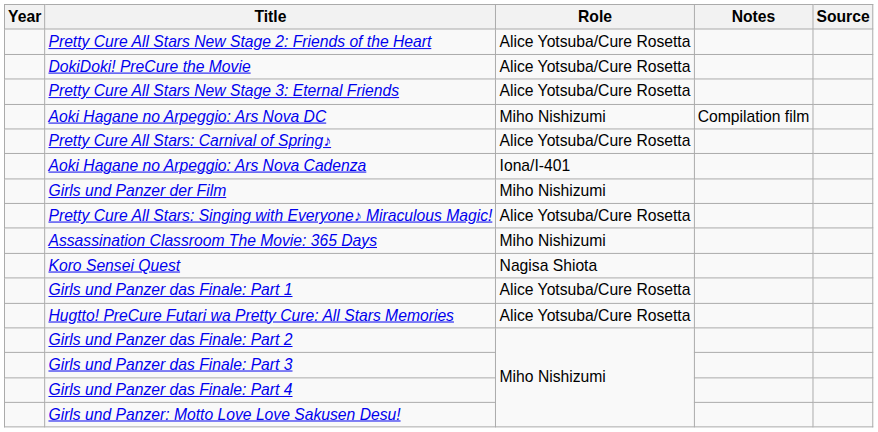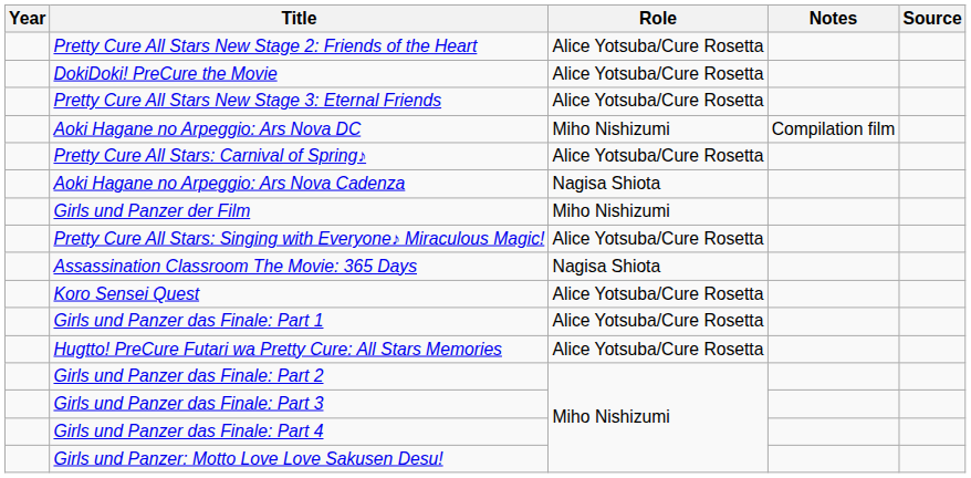 <table class="wikitable sortable plainrowheaders">
 <tr>
 <th>Year</th>
 <th>Title</th>
 <th>Role</th>
 <th class="unsortable">Notes</th>
 <th class="unsortable">Source</th>
 </tr>
 <tr>
 <td></td>
 <td><em><a href='#'>Pretty Cure All Stars New Stage 2: Friends of the Heart</a></em></td>
 <td>Alice Yotsuba/Cure Rosetta</td>
 <td></td>
 <td></td>
 </tr>
 <tr>
 <td></td>
 <td><em><a href='#'>DokiDoki! PreCure the Movie</a></em></td>
 <td>Alice Yotsuba/Cure Rosetta</td>
 <td></td>
 <td></td>
 </tr>
 <tr>
 <td></td>
 <td><em><a href='#'>Pretty Cure All Stars New Stage 3: Eternal Friends</a></em></td>
 <td>Alice Yotsuba/Cure Rosetta</td>
 <td></td>
 <td></td>
 </tr>
 <tr>
 <td></td>
 <td><em><a href='#'>Aoki Hagane no Arpeggio: Ars Nova DC</a></em></td>
 <td>Miho Nishizumi</td>
 <td>Compilation film</td>
 <td></td>
 </tr>
 <tr>
 <td></td>
 <td><em><a href='#'>Pretty Cure All Stars: Carnival of Spring♪</a></em></td>
 <td>Alice Yotsuba/Cure Rosetta</td>
 <td></td>
 <td></td>
 </tr>
 <tr>
 <td></td>
 <td><em><a href='#'>Aoki Hagane no Arpeggio: Ars Nova Cadenza</a></em></td>
-<td>Iona/I-401</td>
+<td>Nagisa Shiota</td>
 <td></td>
 <td></td>
 </tr>
 <tr>
 <td></td>
 <td><em><a href='#'>Girls und Panzer der Film</a></em></td>
 <td>Miho Nishizumi</td>
 <td></td>
 <td></td>
 </tr>
 <tr>
 <td></td>
 <td><em><a href='#'>Pretty Cure All Stars: Singing with Everyone♪ Miraculous Magic!</a></em></td>
 <td>Alice Yotsuba/Cure Rosetta</td>
 <td></td>
 <td></td>
 </tr>
 <tr>
 <td></td>
 <td><em><a href='#'>Assassination Classroom The Movie: 365 Days</a></em></td>
-<td>Miho Nishizumi</td>
+<td>Nagisa Shiota</td>
 <td></td>
 <td></td>
 </tr>
 <tr>
 <td></td>
 <td><em><a href='#'>Koro Sensei Quest</a></em></td>
-<td>Nagisa Shiota</td>
+<td>Alice Yotsuba/Cure Rosetta</td>
 <td></td>
 <td></td>
 </tr>
 <tr>
 <td></td>
 <td><em><a href='#'>Girls und Panzer das Finale: Part 1</a></em></td>
 <td>Alice Yotsuba/Cure Rosetta</td>
 <td></td>
 <td></td>
 </tr>
 <tr>
 <td></td>
 <td><em><a href='#'>Hugtto! PreCure Futari wa Pretty Cure: All Stars Memories</a></em></td>
 <td>Alice Yotsuba/Cure Rosetta</td>
 <td></td>
 <td></td>
 </tr>
 <tr>
 <td></td>
 <td><em><a href='#'>Girls und Panzer das Finale: Part 2</a></em></td>
 <td rowspan="4">Miho Nishizumi</td>
 <td></td>
 <td></td>
 </tr>
 <tr>
 <td></td>
 <td><em><a href='#'>Girls und Panzer das Finale: Part 3</a></em></td>
 <td></td>
 <td></td>
 </tr>
 <tr>
 <td></td>
 <td><em><a href='#'>Girls und Panzer das Finale: Part 4</a></em></td>
 <td></td>
 <td></td>
 </tr>
 <tr>
 <td></td>
 <td><em><a href='#'>Girls und Panzer: Motto Love Love Sakusen Desu!</a></em></td>
 <td></td>
 <td></td>
 </tr>
 </table>
